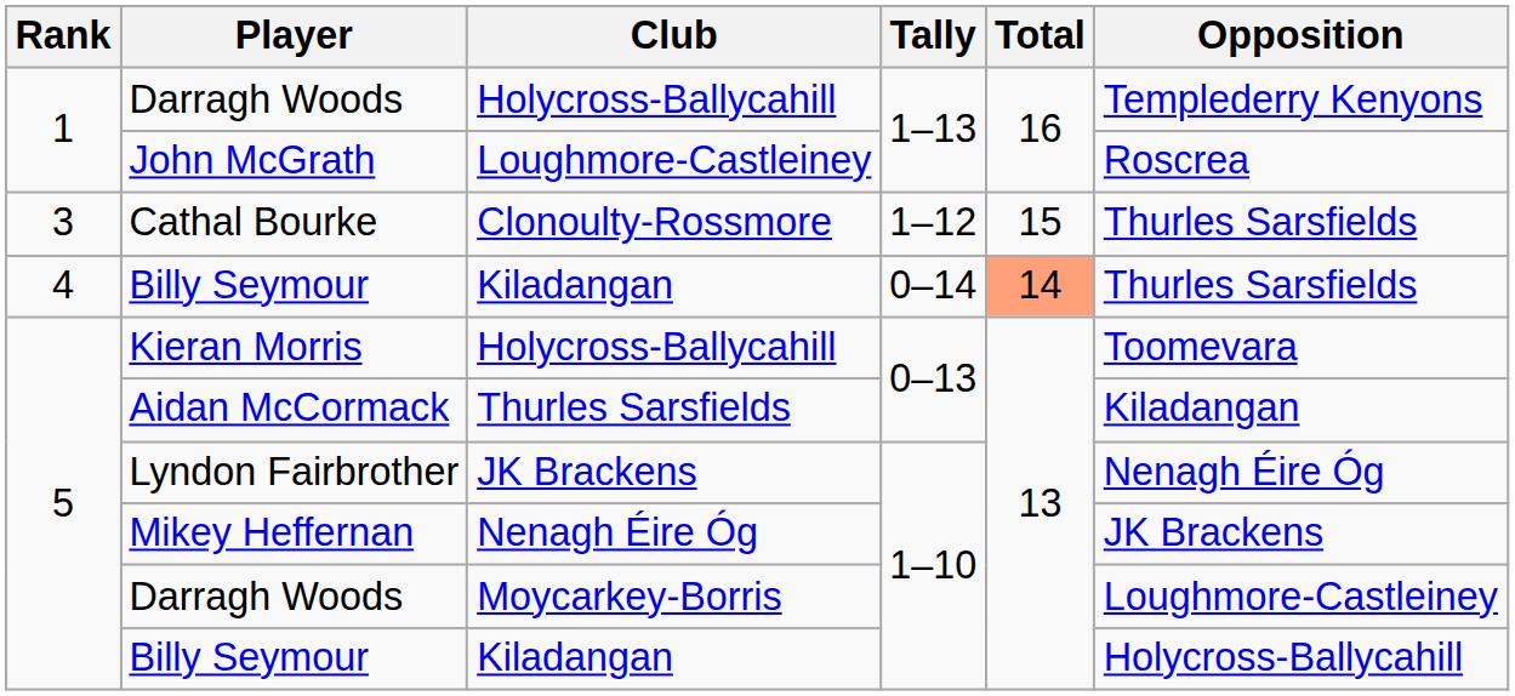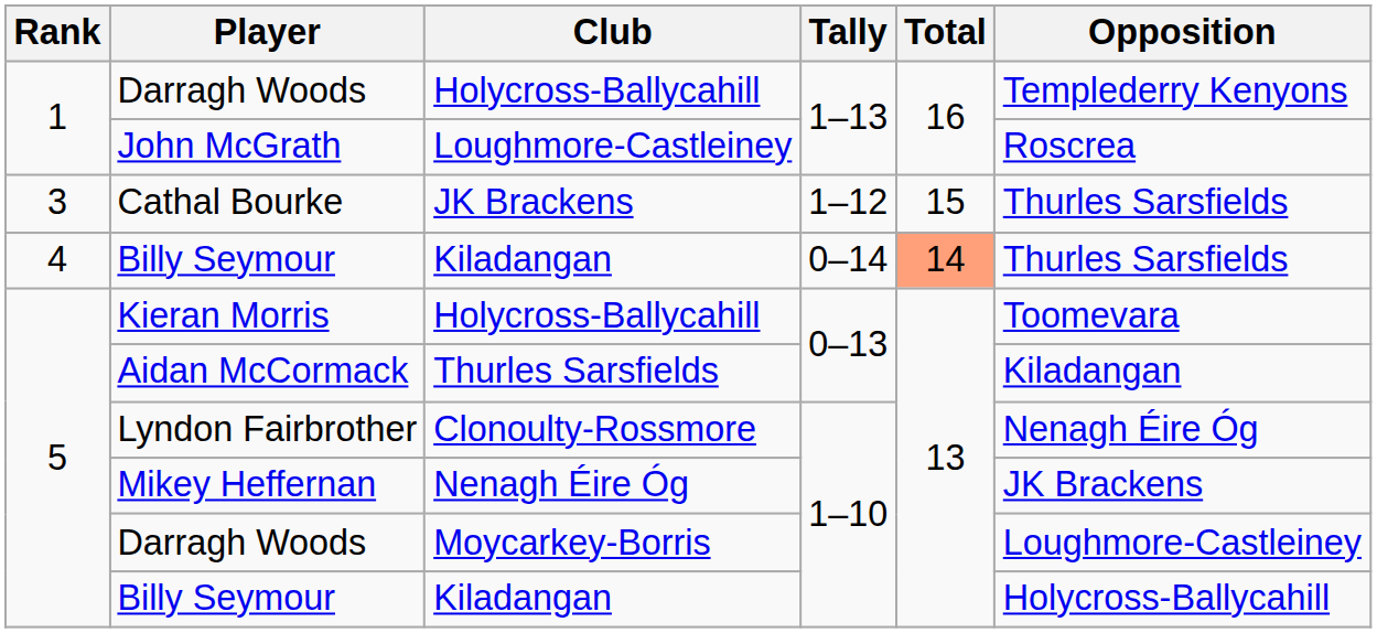 <table class="wikitable">
 <tr>
 <th>Rank</th>
 <th>Player</th>
 <th>Club</th>
 <th>Tally</th>
 <th>Total</th>
 <th>Opposition</th>
 </tr>
 <tr>
 <td rowspan="2" style="text-align:center;">1</td>
 <td>Darragh Woods</td>
 <td><a href='#'>Holycross-Ballycahill</a></td>
 <td align=center rowspan="2">1–13</td>
 <td align=center rowspan="2">16</td>
 <td><a href='#'>Templederry Kenyons</a></td>
 </tr>
 <tr>
 <td><a href='#'>John McGrath</a></td>
 <td><a href='#'>Loughmore-Castleiney</a></td>
 <td><a href='#'>Roscrea</a></td>
 </tr>
 <tr>
 <td style="text-align:center;">3</td>
 <td>Cathal Bourke</td>
-<td><a href='#'>Clonoulty-Rossmore</a></td>
+<td><a href='#'>JK Brackens</a></td>
 <td align=center>1–12</td>
 <td align=center>15</td>
 <td><a href='#'>Thurles Sarsfields</a></td>
 </tr>
 <tr>
 <td style="text-align:center;">4</td>
 <td><a href='#'>Billy Seymour</a></td>
 <td><a href='#'>Kiladangan</a></td>
 <td align=center>0–14</td>
 <td align=center style="background: lightsalmon;">14</td>
 <td><a href='#'>Thurles Sarsfields</a></td>
 </tr>
 <tr>
 <td rowspan="6" style="text-align:center;">5</td>
 <td><a href='#'>Kieran Morris</a></td>
 <td><a href='#'>Holycross-Ballycahill</a></td>
 <td align=center rowspan="2">0–13</td>
 <td align=center rowspan="6">13</td>
 <td><a href='#'>Toomevara</a></td>
 </tr>
 <tr>
 <td><a href='#'>Aidan McCormack</a></td>
 <td><a href='#'>Thurles Sarsfields</a></td>
 <td><a href='#'>Kiladangan</a></td>
 </tr>
 <tr>
 <td>Lyndon Fairbrother</td>
-<td><a href='#'>JK Brackens</a></td>
+<td><a href='#'>Clonoulty-Rossmore</a></td>
 <td align=center rowspan="4">1–10</td>
 <td><a href='#'>Nenagh Éire Óg</a></td>
 </tr>
 <tr>
 <td><a href='#'>Mikey Heffernan</a></td>
 <td><a href='#'>Nenagh Éire Óg</a></td>
 <td><a href='#'>JK Brackens</a></td>
 </tr>
 <tr>
 <td>Darragh Woods</td>
 <td><a href='#'>Moycarkey-Borris</a></td>
 <td><a href='#'>Loughmore-Castleiney</a></td>
 </tr>
 <tr>
 <td><a href='#'>Billy Seymour</a></td>
 <td><a href='#'>Kiladangan</a></td>
 <td><a href='#'>Holycross-Ballycahill</a></td>
 </tr>
 </table>
